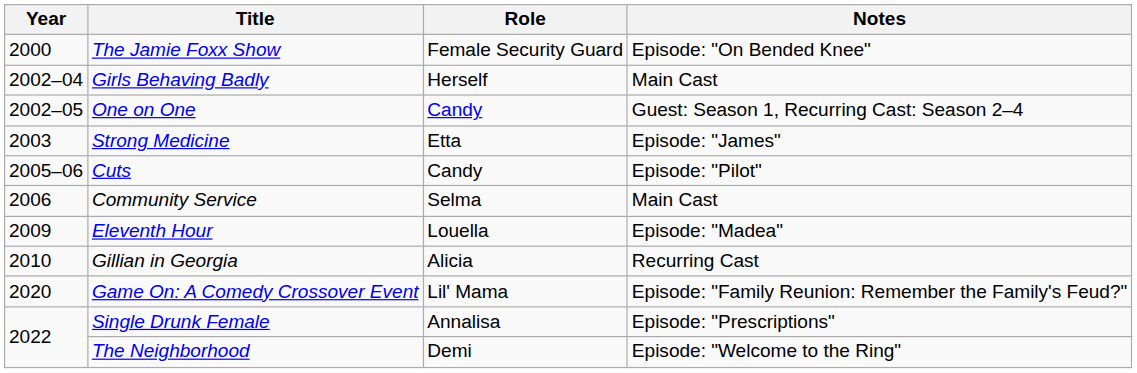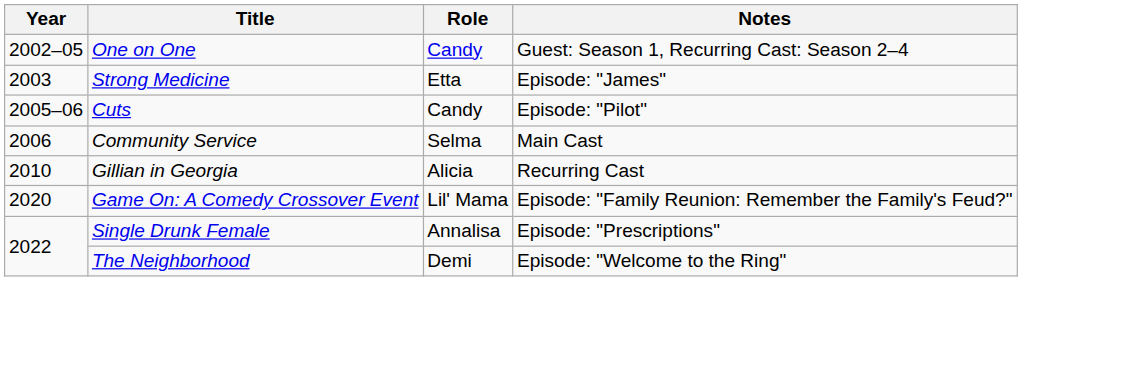 <table class="wikitable sortable">
 <tr>
 <th>Year</th>
 <th>Title</th>
 <th>Role</th>
 <th>Notes</th>
-</tr>
-<tr>
-<td>2000</td>
-<td><em><a href='#'>The Jamie Foxx Show</a></em></td>
-<td>Female Security Guard</td>
-<td>Episode: "On Bended Knee"</td>
-</tr>
-<tr>
-<td>2002–04</td>
-<td><em><a href='#'>Girls Behaving Badly</a></em></td>
-<td>Herself</td>
-<td>Main Cast</td>
 </tr>
 <tr>
 <td>2002–05</td>
 <td><em><a href='#'>One on One</a></em></td>
 <td><a href='#'>Candy</a></td>
 <td>Guest: Season 1, Recurring Cast: Season 2–4</td>
 </tr>
 <tr>
 <td>2003</td>
 <td><em><a href='#'>Strong Medicine</a></em></td>
 <td>Etta</td>
 <td>Episode: "James"</td>
 </tr>
 <tr>
 <td>2005–06</td>
 <td><em><a href='#'>Cuts</a></em></td>
 <td>Candy</td>
 <td>Episode: "Pilot"</td>
 </tr>
 <tr>
 <td>2006</td>
 <td><em>Community Service</em></td>
 <td>Selma</td>
 <td>Main Cast</td>
 </tr>
 <tr>
-<td>2009</td>
-<td><em><a href='#'>Eleventh Hour</a></em></td>
-<td>Louella</td>
-<td>Episode: "Madea"</td>
-</tr>
-<tr>
 <td>2010</td>
 <td><em>Gillian in Georgia</em></td>
 <td>Alicia</td>
 <td>Recurring Cast</td>
 </tr>
 <tr>
 <td>2020</td>
 <td><em><a href='#'>Game On: A Comedy Crossover Event</a></em></td>
 <td>Lil' Mama</td>
 <td>Episode: "Family Reunion: Remember the Family's Feud?"</td>
 </tr>
 <tr>
 <td rowspan="2">2022</td>
 <td><em><a href='#'>Single Drunk Female</a></em></td>
 <td>Annalisa</td>
 <td>Episode: "Prescriptions"</td>
 </tr>
 <tr>
 <td><em><a href='#'>The Neighborhood</a></em></td>
 <td>Demi</td>
 <td>Episode: "Welcome to the Ring"</td>
 </tr>
 </table>
